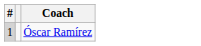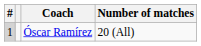 <table class="wikitable">
 <tr>
 <th>#</th>
 <th></th>
 <th>Coach</th>
+<th>Number of matches</th>
 </tr>
 <tr>
 <td style="background: lightgrey;">1</td>
 <td></td>
 <td><a href='#'>Óscar Ramírez</a></td>
+<td>20 (All)</td>
 </tr>
 </table>
